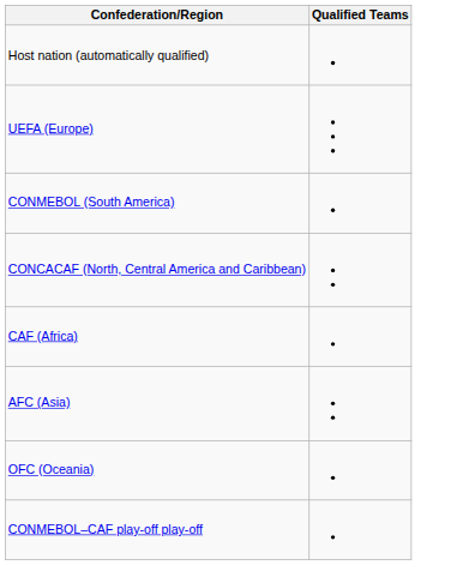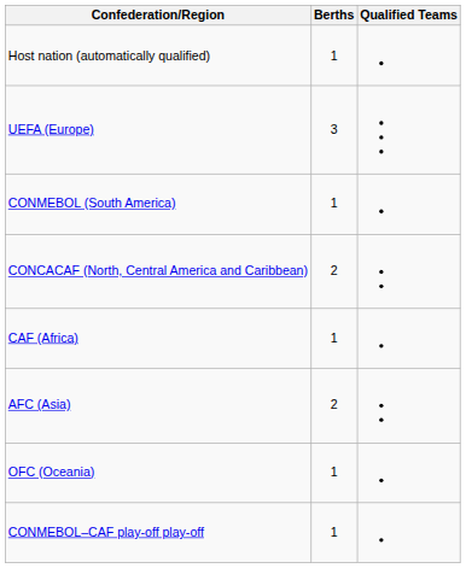 <table class="wikitable">
 <tr>
 <th>Confederation/Region</th>
+<th>Berths</th>
 <th>Qualified Teams</th>
 </tr>
 <tr>
 <td>Host nation (automatically qualified)</td>
+<td style="text-align:center">1</td>
 <td><br><ul><li></li></ul></td>
 </tr>
 <tr>
 <td><a href='#'>UEFA (Europe)</a></td>
+<td style="text-align:center">3</td>
 <td><br><ul><li></li><li></li><li></li></ul></td>
 </tr>
 <tr>
 <td><a href='#'>CONMEBOL (South America)</a></td>
+<td style="text-align:center">1</td>
 <td><br><ul><li></li></ul></td>
 </tr>
 <tr>
 <td><a href='#'>CONCACAF (North, Central America and Caribbean)</a></td>
+<td style="text-align:center">2</td>
 <td><br><ul><li></li><li></li></ul></td>
 </tr>
 <tr>
 <td><a href='#'>CAF (Africa)</a></td>
+<td style="text-align:center">1</td>
 <td><br><ul><li></li></ul></td>
 </tr>
 <tr>
 <td><a href='#'>AFC (Asia)</a></td>
+<td style="text-align:center">2</td>
 <td><br><ul><li></li><li></li></ul></td>
 </tr>
 <tr>
 <td><a href='#'>OFC (Oceania)</a></td>
+<td style="text-align:center">1</td>
 <td><br><ul><li></li></ul></td>
 </tr>
 <tr>
 <td><a href='#'>CONMEBOL–CAF play-off play-off</a></td>
+<td style="text-align:center">1</td>
 <td><br><ul><li></li></ul></td>
 </tr>
 </table>
